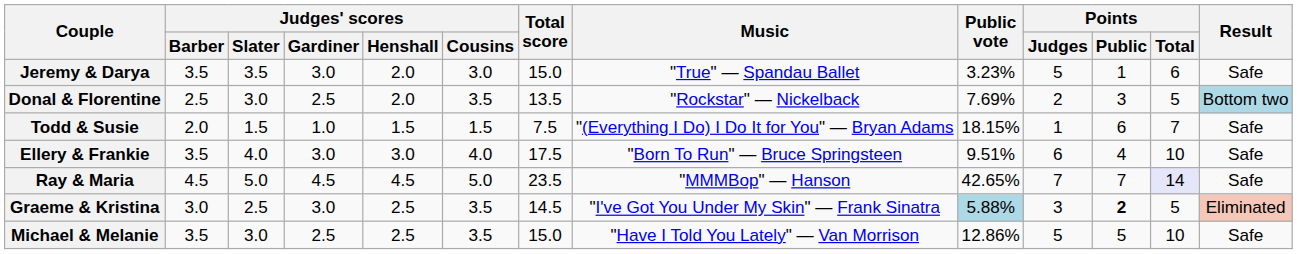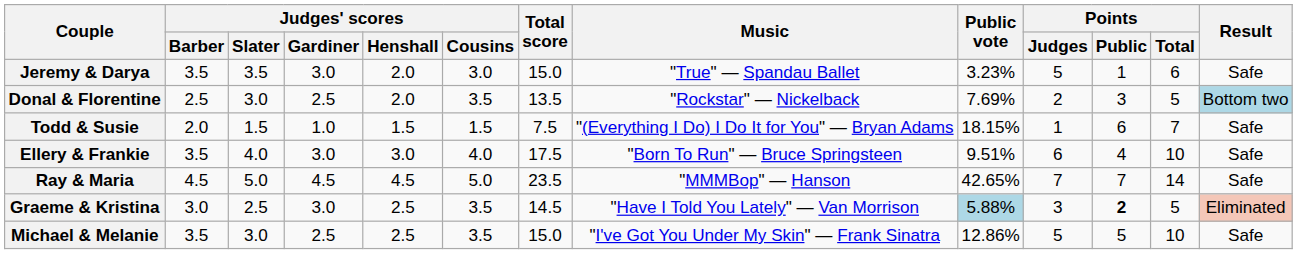 <table class="wikitable sortable" style="text-align:center; ; font-size:90%">
 <tr>
 <th scope="col" rowspan=2>Couple</th>
 <th scope="col" colspan=5 class="unsortable">Judges' scores</th>
 <th scope="col" rowspan=2>Total<br>score</th>
 <th scope="col" rowspan=2 class="unsortable">Music</th>
 <th scope="col" rowspan=2>Public<br>vote</th>
 <th scope="col" colspan=3>Points</th>
 <th scope="col" rowspan=2 class="unsortable">Result</th>
 </tr>
 <tr>
 <th class="unsortable">Barber</th>
 <th class="unsortable">Slater</th>
 <th class="unsortable">Gardiner</th>
 <th class="unsortable">Henshall</th>
 <th class="unsortable">Cousins</th>
 <th class="unsortable">Judges</th>
 <th class="unsortable">Public</th>
 <th>Total</th>
 </tr>
 <tr>
 <th scope="row">Jeremy & Darya</th>
 <td>3.5</td>
 <td>3.5</td>
 <td>3.0</td>
 <td>2.0</td>
 <td>3.0</td>
 <td>15.0</td>
 <td>"<a href='#'>True</a>" — <a href='#'>Spandau Ballet</a></td>
 <td>3.23%</td>
 <td>5</td>
 <td>1</td>
 <td>6</td>
 <td>Safe</td>
 </tr>
 <tr>
 <th scope="row">Donal & Florentine</th>
 <td>2.5</td>
 <td>3.0</td>
 <td>2.5</td>
 <td>2.0</td>
 <td>3.5</td>
 <td>13.5</td>
 <td>"<a href='#'>Rockstar</a>" — <a href='#'>Nickelback</a></td>
 <td>7.69%</td>
 <td>2</td>
 <td>3</td>
 <td>5</td>
 <td bgcolor=lightblue>Bottom two</td>
 </tr>
 <tr>
 <th scope="row">Todd & Susie</th>
 <td>2.0</td>
 <td>1.5</td>
 <td>1.0</td>
 <td>1.5</td>
 <td>1.5</td>
 <td>7.5</td>
 <td>"<a href='#'>(Everything I Do) I Do It for You</a>" — <a href='#'>Bryan Adams</a></td>
 <td>18.15%</td>
 <td>1</td>
 <td>6</td>
 <td>7</td>
 <td>Safe</td>
 </tr>
 <tr>
 <th scope="row">Ellery & Frankie</th>
 <td>3.5</td>
 <td>4.0</td>
 <td>3.0</td>
 <td>3.0</td>
 <td>4.0</td>
 <td>17.5</td>
 <td>"<a href='#'>Born To Run</a>" — <a href='#'>Bruce Springsteen</a></td>
 <td>9.51%</td>
 <td>6</td>
 <td>4</td>
 <td>10</td>
 <td>Safe</td>
 </tr>
 <tr>
 <th scope="row">Ray & Maria</th>
 <td>4.5</td>
 <td>5.0</td>
 <td>4.5</td>
 <td>4.5</td>
 <td>5.0</td>
 <td>23.5</td>
 <td>"<a href='#'>MMMBop</a>" — <a href='#'>Hanson</a></td>
 <td>42.65%</td>
 <td>7</td>
 <td>7</td>
-<td style="background: lavender;">14</td>
+<td>14</td>
 <td>Safe</td>
 </tr>
 <tr>
 <th scope="row">Graeme & Kristina</th>
 <td>3.0</td>
 <td>2.5</td>
 <td>3.0</td>
 <td>2.5</td>
 <td>3.5</td>
 <td>14.5</td>
-<td>"<a href='#'>I've Got You Under My Skin</a>" — <a href='#'>Frank Sinatra</a></td>
+<td>"<a href='#'>Have I Told You Lately</a>" — <a href='#'>Van Morrison</a></td>
 <td style="background: lightblue;">5.88%</td>
 <td>3</td>
 <td><strong>2</strong></td>
 <td>5</td>
 <td bgcolor="f4c7b8">Eliminated</td>
 </tr>
 <tr>
 <th scope="row">Michael & Melanie</th>
 <td>3.5</td>
 <td>3.0</td>
 <td>2.5</td>
 <td>2.5</td>
 <td>3.5</td>
 <td>15.0</td>
-<td>"<a href='#'>Have I Told You Lately</a>" — <a href='#'>Van Morrison</a></td>
+<td>"<a href='#'>I've Got You Under My Skin</a>" — <a href='#'>Frank Sinatra</a></td>
 <td>12.86%</td>
 <td>5</td>
 <td>5</td>
 <td>10</td>
 <td>Safe</td>
 </tr>
 </table>
